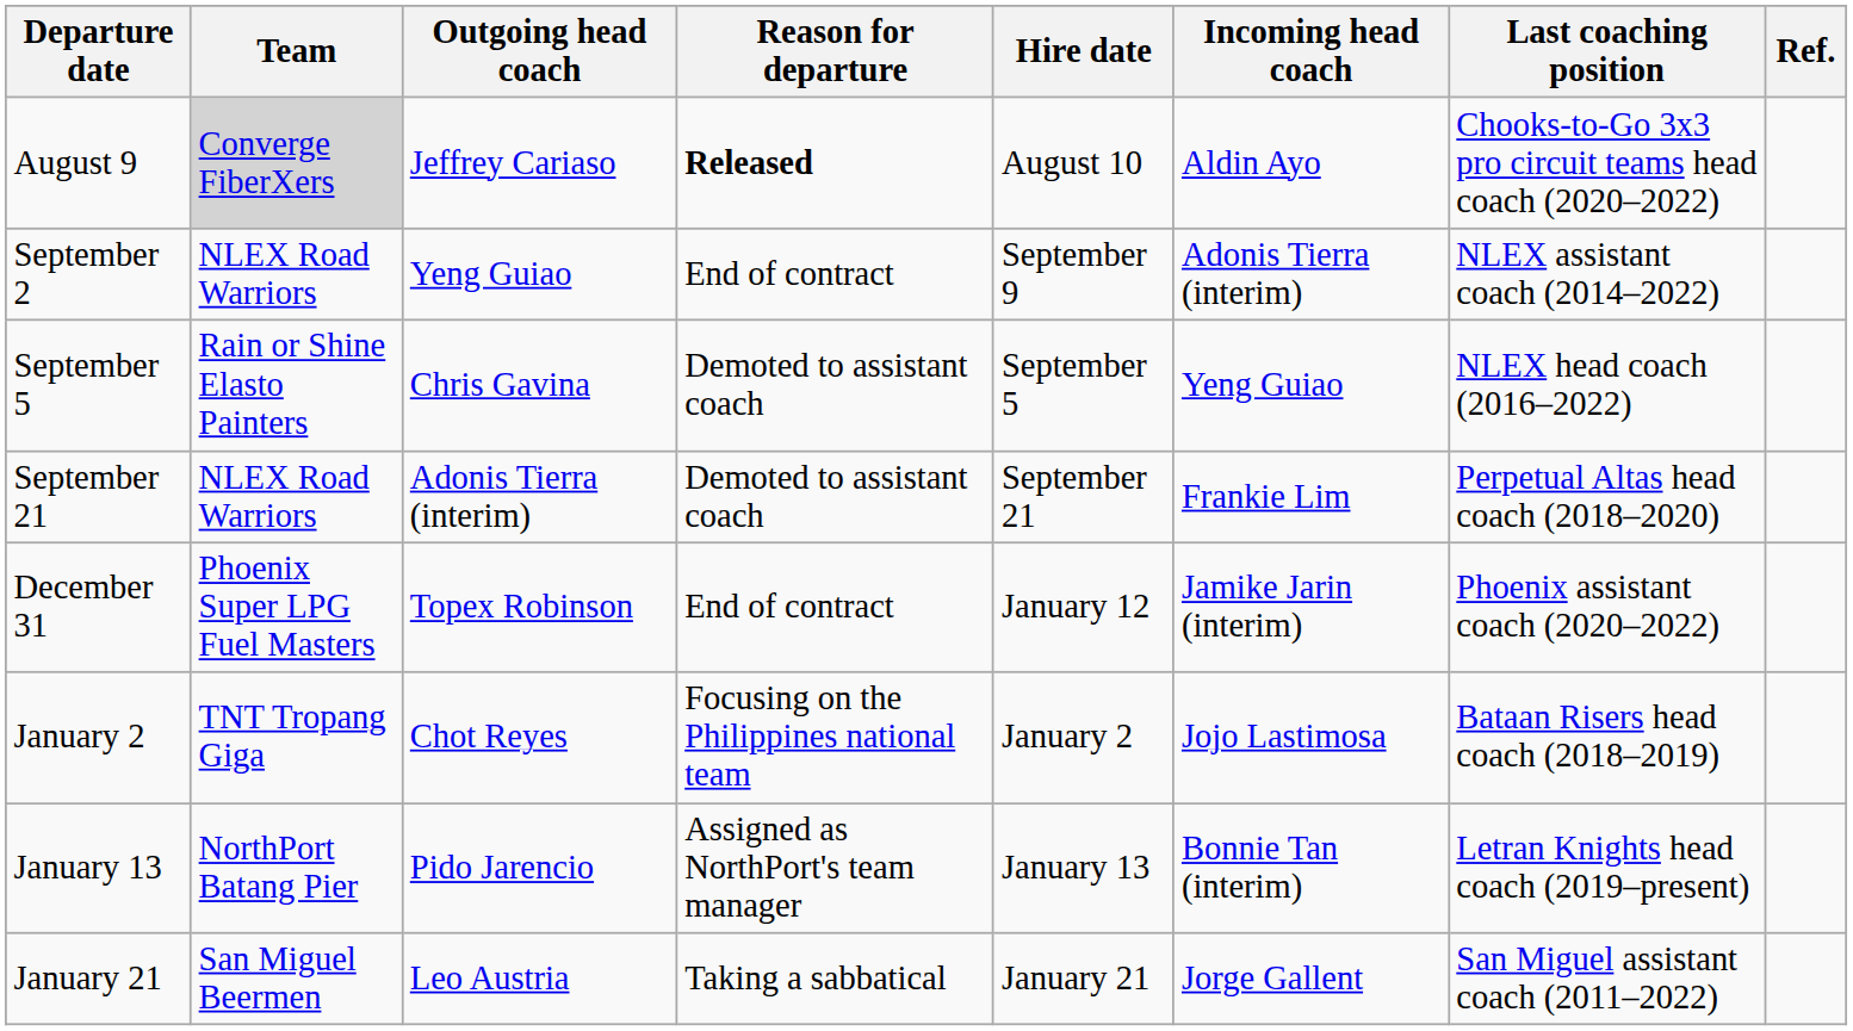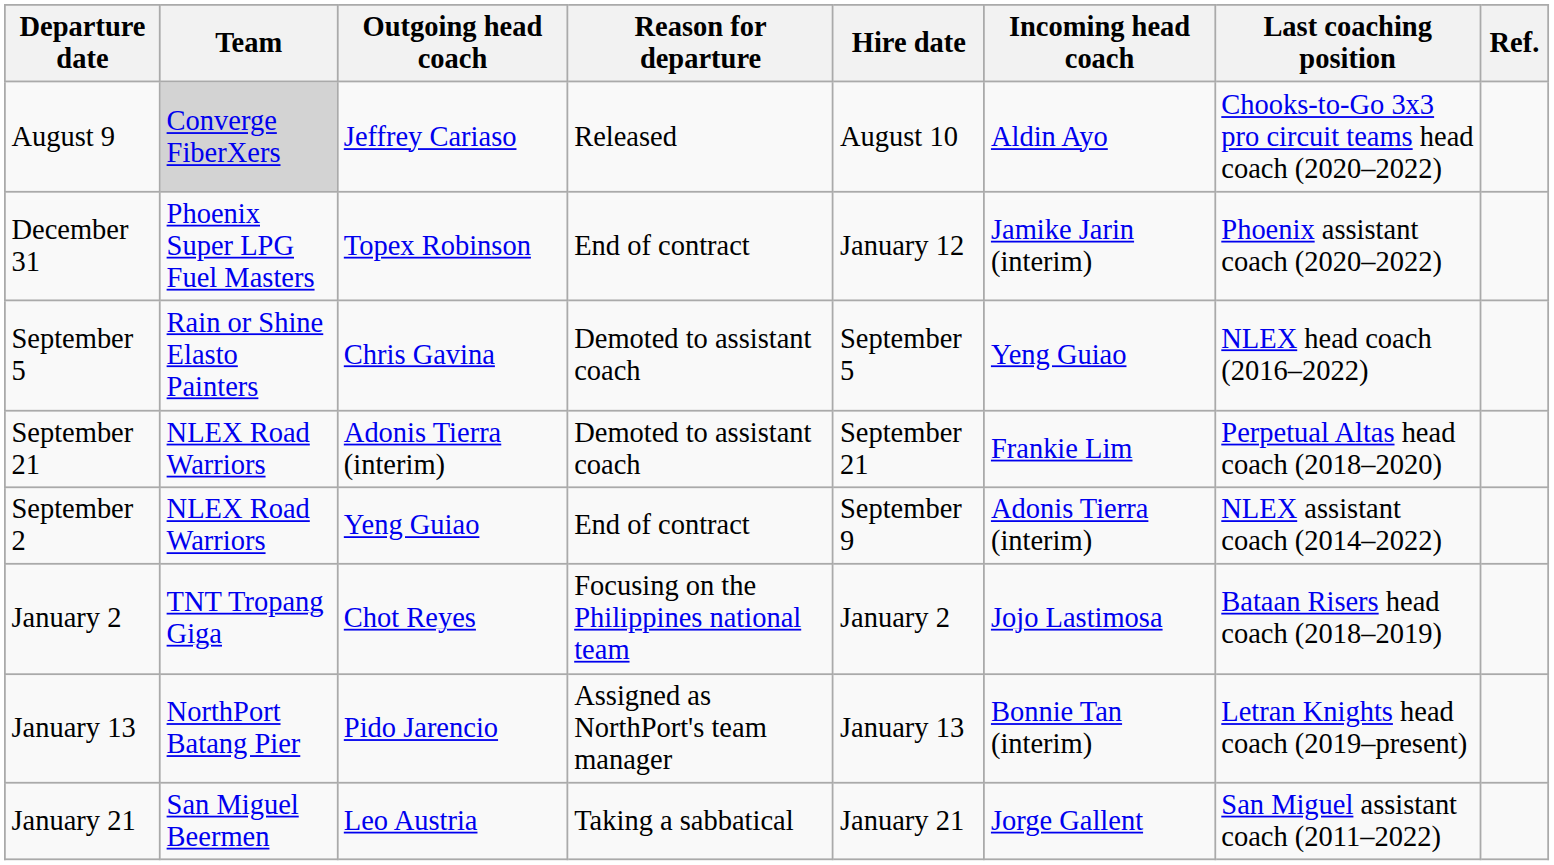 <table class="wikitable sortable">
 <tr>
 <th style="width:7%;">Departure date</th>
 <th style="width:10%;">Team</th>
 <th style="width:13%;">Outgoing head coach</th>
 <th style="width:15%;">Reason for departure</th>
 <th style="width:7%;">Hire date</th>
 <th style="width:13%;">Incoming head coach</th>
 <th class="unsortable" style="width:15%;">Last coaching position</th>
 <th class="unsortable" style="width:2%;">Ref.</th>
 </tr>
 <tr>
 <td>August 9</td>
 <td style="background: lightgrey;"><a href='#'>Converge FiberXers</a></td>
 <td><a href='#'>Jeffrey Cariaso</a></td>
-<td><strong>Released</strong></td>
+<td>Released</td>
 <td>August 10</td>
 <td><a href='#'>Aldin Ayo</a></td>
 <td><a href='#'>Chooks-to-Go 3x3 pro circuit teams</a> head coach (2020–2022)</td>
 <td></td>
 </tr>
 <tr>
-<td>September 2</td>
-<td><a href='#'>NLEX Road Warriors</a></td>
-<td><a href='#'>Yeng Guiao</a></td>
+<td>December 31</td>
+<td><a href='#'>Phoenix Super LPG Fuel Masters</a></td>
+<td><a href='#'>Topex Robinson</a></td>
 <td>End of contract</td>
-<td>September 9</td>
-<td><a href='#'>Adonis Tierra</a> (interim)</td>
-<td><a href='#'>NLEX</a> assistant coach (2014–2022)</td>
+<td>January 12</td>
+<td><a href='#'>Jamike Jarin</a> (interim)</td>
+<td><a href='#'>Phoenix</a> assistant coach (2020–2022)</td>
 <td></td>
 </tr>
 <tr>
 <td>September 5</td>
 <td><a href='#'>Rain or Shine Elasto Painters</a></td>
 <td><a href='#'>Chris Gavina</a></td>
 <td>Demoted to assistant coach</td>
 <td>September 5</td>
 <td><a href='#'>Yeng Guiao</a></td>
 <td><a href='#'>NLEX</a> head coach (2016–2022)</td>
 <td></td>
 </tr>
 <tr>
 <td>September 21</td>
 <td><a href='#'>NLEX Road Warriors</a></td>
 <td><a href='#'>Adonis Tierra</a> (interim)</td>
 <td>Demoted to assistant coach</td>
 <td>September 21</td>
 <td><a href='#'>Frankie Lim</a></td>
 <td><a href='#'>Perpetual Altas</a> head coach (2018–2020)</td>
 <td></td>
 </tr>
 <tr>
-<td>December 31</td>
-<td><a href='#'>Phoenix Super LPG Fuel Masters</a></td>
-<td><a href='#'>Topex Robinson</a></td>
+<td>September 2</td>
+<td><a href='#'>NLEX Road Warriors</a></td>
+<td><a href='#'>Yeng Guiao</a></td>
 <td>End of contract</td>
-<td>January 12</td>
-<td><a href='#'>Jamike Jarin</a> (interim)</td>
-<td><a href='#'>Phoenix</a> assistant coach (2020–2022)</td>
+<td>September 9</td>
+<td><a href='#'>Adonis Tierra</a> (interim)</td>
+<td><a href='#'>NLEX</a> assistant coach (2014–2022)</td>
 <td></td>
 </tr>
 <tr>
 <td>January 2</td>
 <td><a href='#'>TNT Tropang Giga</a></td>
 <td><a href='#'>Chot Reyes</a></td>
 <td>Focusing on the <a href='#'>Philippines national team</a></td>
 <td>January 2</td>
 <td><a href='#'>Jojo Lastimosa</a></td>
 <td><a href='#'>Bataan Risers</a> head coach (2018–2019)</td>
 <td></td>
 </tr>
 <tr>
 <td>January 13</td>
 <td><a href='#'>NorthPort Batang Pier</a></td>
 <td><a href='#'>Pido Jarencio</a></td>
 <td>Assigned as NorthPort's team manager</td>
 <td>January 13</td>
 <td><a href='#'>Bonnie Tan</a> (interim)</td>
 <td><a href='#'>Letran Knights</a> head coach (2019–present)</td>
 <td></td>
 </tr>
 <tr>
 <td>January 21</td>
 <td><a href='#'>San Miguel Beermen</a></td>
 <td><a href='#'>Leo Austria</a></td>
 <td>Taking a sabbatical</td>
 <td>January 21</td>
 <td><a href='#'>Jorge Gallent</a></td>
 <td><a href='#'>San Miguel</a> assistant coach (2011–2022)</td>
 <td></td>
 </tr>
 </table>
